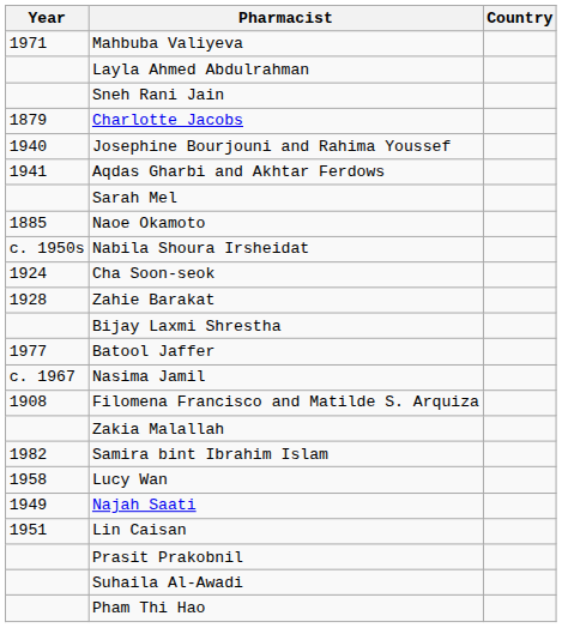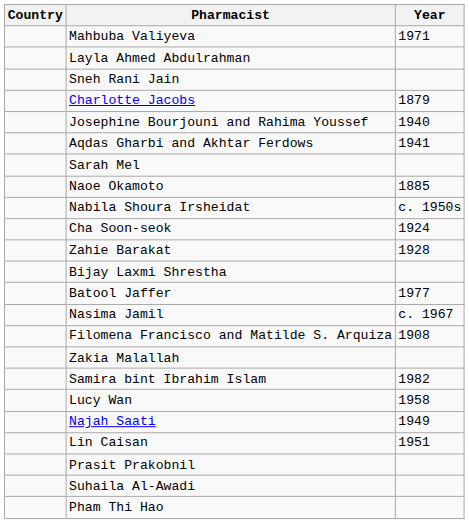 <table class="wikitable">
 <tr>
+<th>Country</th>
+<th>Pharmacist</th>
 <th>Year</th>
-<th>Pharmacist</th>
-<th>Country</th>
 </tr>
 <tr>
+<td></td>
+<td>Mahbuba Valiyeva</td>
 <td>1971</td>
-<td>Mahbuba Valiyeva</td>
-<td></td>
 </tr>
 <tr>
 <td></td>
 <td>Layla Ahmed Abdulrahman</td>
 <td></td>
 </tr>
 <tr>
 <td></td>
 <td>Sneh Rani Jain</td>
 <td></td>
 </tr>
 <tr>
+<td></td>
+<td><a href='#'>Charlotte Jacobs</a></td>
 <td>1879</td>
-<td><a href='#'>Charlotte Jacobs</a></td>
-<td></td>
 </tr>
 <tr>
+<td></td>
+<td>Josephine Bourjouni and Rahima Youssef</td>
 <td>1940</td>
-<td>Josephine Bourjouni and Rahima Youssef</td>
-<td></td>
 </tr>
 <tr>
+<td></td>
+<td>Aqdas Gharbi and Akhtar Ferdows</td>
 <td>1941</td>
-<td>Aqdas Gharbi and Akhtar Ferdows</td>
-<td></td>
 </tr>
 <tr>
 <td></td>
 <td>Sarah Mel</td>
 <td></td>
 </tr>
 <tr>
+<td></td>
+<td>Naoe Okamoto</td>
 <td>1885</td>
-<td>Naoe Okamoto</td>
-<td></td>
 </tr>
 <tr>
+<td></td>
+<td>Nabila Shoura Irsheidat</td>
 <td>c. 1950s</td>
-<td>Nabila Shoura Irsheidat</td>
-<td></td>
 </tr>
 <tr>
+<td></td>
+<td>Cha Soon-seok</td>
 <td>1924</td>
-<td>Cha Soon-seok</td>
-<td></td>
 </tr>
 <tr>
+<td></td>
+<td>Zahie Barakat</td>
 <td>1928</td>
-<td>Zahie Barakat</td>
-<td></td>
 </tr>
 <tr>
 <td></td>
 <td>Bijay Laxmi Shrestha</td>
 <td></td>
 </tr>
 <tr>
+<td></td>
+<td>Batool Jaffer</td>
 <td>1977</td>
-<td>Batool Jaffer</td>
-<td></td>
 </tr>
 <tr>
+<td></td>
+<td>Nasima Jamil</td>
 <td>c. 1967</td>
-<td>Nasima Jamil</td>
-<td></td>
 </tr>
 <tr>
+<td></td>
+<td>Filomena Francisco and Matilde S. Arquiza</td>
 <td>1908</td>
-<td>Filomena Francisco and Matilde S. Arquiza</td>
-<td></td>
 </tr>
 <tr>
 <td></td>
 <td>Zakia Malallah</td>
 <td></td>
 </tr>
 <tr>
+<td></td>
+<td>Samira bint Ibrahim Islam</td>
 <td>1982</td>
-<td>Samira bint Ibrahim Islam</td>
-<td></td>
 </tr>
 <tr>
+<td></td>
+<td>Lucy Wan</td>
 <td>1958</td>
-<td>Lucy Wan</td>
-<td></td>
 </tr>
 <tr>
+<td></td>
+<td><a href='#'>Najah Saati</a></td>
 <td>1949</td>
-<td><a href='#'>Najah Saati</a></td>
-<td></td>
 </tr>
 <tr>
+<td></td>
+<td>Lin Caisan</td>
 <td>1951</td>
-<td>Lin Caisan</td>
-<td></td>
 </tr>
 <tr>
 <td></td>
 <td>Prasit Prakobnil</td>
 <td></td>
 </tr>
 <tr>
 <td></td>
 <td>Suhaila Al-Awadi</td>
 <td></td>
 </tr>
 <tr>
 <td></td>
 <td>Pham Thi Hao</td>
 <td></td>
 </tr>
 </table>
